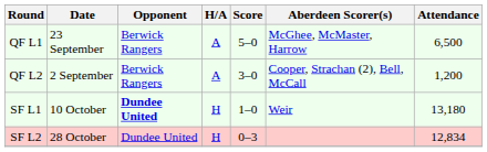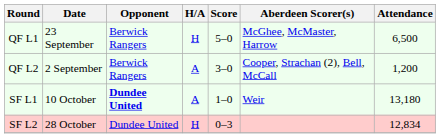 <table class="wikitable" style="text-align:center">
 <tr>
 <th>Round</th>
 <th>Date</th>
 <th>Opponent</th>
 <th>H/A</th>
 <th>Score</th>
 <th>Aberdeen Scorer(s)</th>
 <th>Attendance</th>
 </tr>
 <tr bgcolor=#EEFFEE>
 <td>QF L1</td>
 <td align=left>23 September</td>
 <td align=left><a href='#'>Berwick Rangers</a></td>
-<td><a href='#'>A</a></td>
+<td><a href='#'>H</a></td>
 <td>5–0</td>
 <td align=left><a href='#'>McGhee</a>, <a href='#'>McMaster</a>, <a href='#'>Harrow</a></td>
 <td>6,500</td>
 </tr>
 <tr bgcolor=#EEFFEE>
 <td>QF L2</td>
 <td align=left>2 September</td>
 <td align=left><a href='#'>Berwick Rangers</a></td>
 <td><a href='#'>A</a></td>
 <td>3–0</td>
 <td align=left><a href='#'>Cooper</a>, <a href='#'>Strachan</a> (2), <a href='#'>Bell</a>, <a href='#'>McCall</a></td>
 <td>1,200</td>
 </tr>
 <tr bgcolor=#EEFFEE>
 <td>SF L1</td>
 <td align=left>10 October</td>
 <td align=left><strong><a href='#'>Dundee United</a></strong></td>
-<td><a href='#'>H</a></td>
+<td><a href='#'>A</a></td>
 <td>1–0</td>
 <td align=left><a href='#'>Weir</a></td>
 <td>13,180</td>
 </tr>
 <tr bgcolor=#FFCCCC>
 <td>SF L2</td>
 <td align=left>28 October</td>
 <td align=left><a href='#'>Dundee United</a></td>
 <td><a href='#'>H</a></td>
 <td>0–3</td>
 <td align=left></td>
 <td>12,834</td>
 </tr>
 <tr>
 </tr>
 </table>
